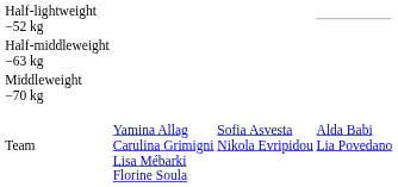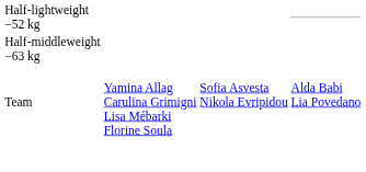 <table>
 <tr>
 <td>Half-lightweight<br>−52 kg</td>
 <td></td>
 <td></td>
 <td><hr></td>
 </tr>
 <tr>
 <td>Half-middleweight<br>−63 kg</td>
 <td></td>
 <td></td>
 <td></td>
 </tr>
 <tr>
-<td>Middleweight<br>−70 kg</td>
-<td></td>
-<td></td>
-<td></td>
-</tr>
-<tr>
 <td>Team</td>
 <td><br><a href='#'>Yamina Allag</a><br><a href='#'>Carulina Grimigni</a><br><a href='#'>Lisa Mébarki</a><br><a href='#'>Florine Soula</a></td>
 <td valign=top><br><a href='#'>Sofia Asvesta</a><br><a href='#'>Nikola Evripidou</a></td>
 <td valign=top><br><a href='#'>Alda Babi</a><br><a href='#'>Lia Povedano</a></td>
 </tr>
 </table>
